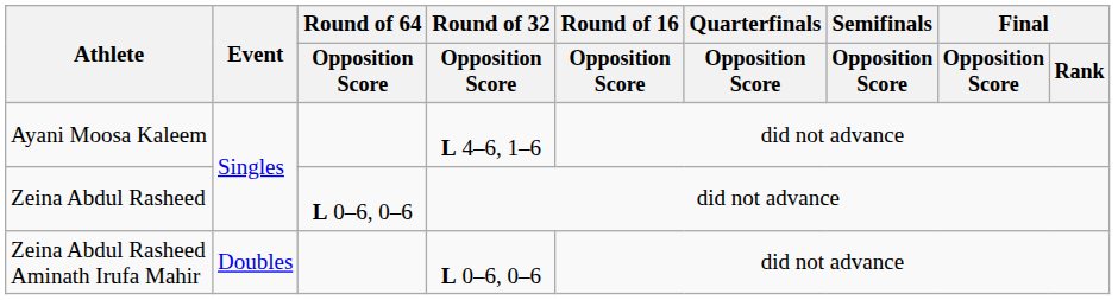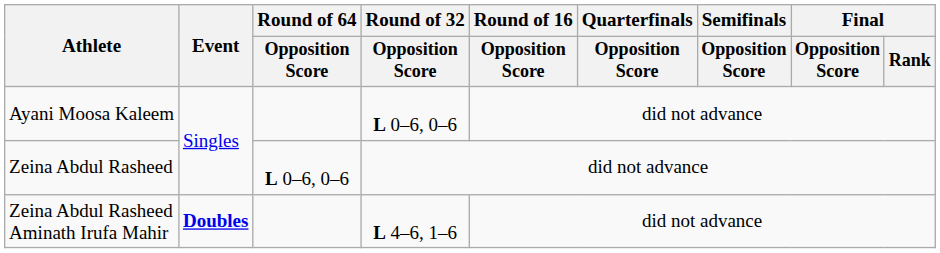 <table class=wikitable style="font-size:90%; text-align:center;">
 <tr>
 <th rowspan="2">Athlete</th>
 <th rowspan="2">Event</th>
 <th>Round of 64</th>
 <th>Round of 32</th>
 <th>Round of 16</th>
 <th>Quarterfinals</th>
 <th>Semifinals</th>
 <th colspan=2>Final</th>
 </tr>
 <tr style="font-size:95%">
 <th>Opposition<br>Score</th>
 <th>Opposition<br>Score</th>
 <th>Opposition<br>Score</th>
 <th>Opposition<br>Score</th>
 <th>Opposition<br>Score</th>
 <th>Opposition<br>Score</th>
 <th>Rank</th>
 </tr>
 <tr>
 <td align=left>Ayani Moosa Kaleem</td>
 <td align=left rowspan=2><a href='#'>Singles</a></td>
 <td></td>
-<td><br><strong>L</strong> 4–6, 1–6</td>
+<td><br><strong>L</strong> 0–6, 0–6</td>
 <td colspan=5>did not advance</td>
 </tr>
 <tr>
 <td align=left>Zeina Abdul Rasheed</td>
 <td><br><strong>L</strong> 0–6, 0–6</td>
 <td colspan=6>did not advance</td>
 </tr>
 <tr>
 <td align=left>Zeina Abdul Rasheed<br>Aminath Irufa Mahir</td>
-<td align=left><a href='#'>Doubles</a></td>
+<td align=left><strong><a href='#'>Doubles</a></strong></td>
 <td></td>
-<td><br><strong>L</strong> 0–6, 0–6</td>
+<td><br><strong>L</strong> 4–6, 1–6</td>
 <td colspan=5>did not advance</td>
 </tr>
 </table>
